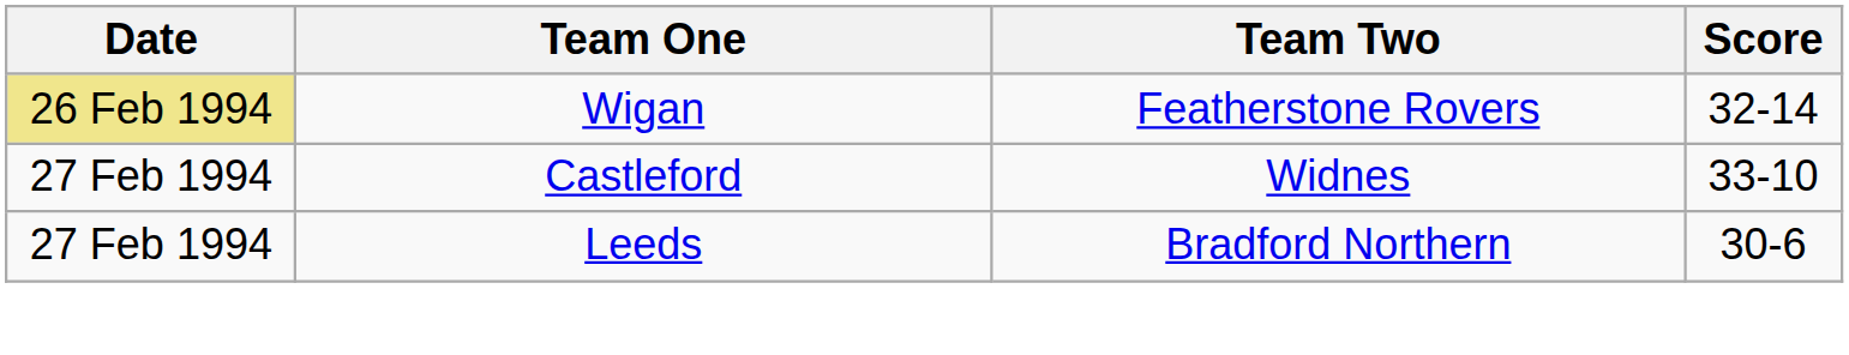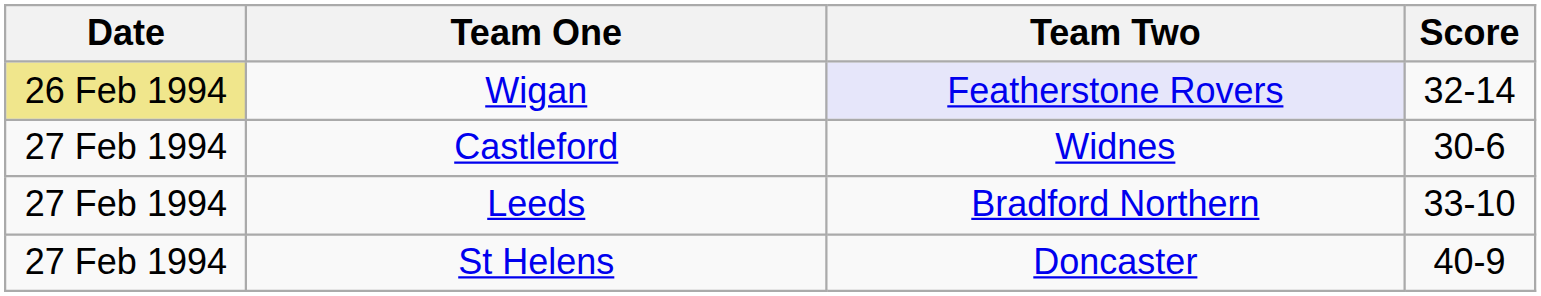 <table class="wikitable" style="text-align: center">
 <tr>
 <th width=100>Date</th>
 <th width=250>Team One</th>
 <th width=250>Team Two</th>
 <th width=50>Score</th>
 </tr>
 <tr>
 <td style="background: khaki;">26 Feb 1994</td>
 <td><a href='#'>Wigan</a></td>
-<td><a href='#'>Featherstone Rovers</a></td>
+<td style="background: lavender;"><a href='#'>Featherstone Rovers</a></td>
 <td>32-14</td>
 </tr>
 <tr>
 <td>27 Feb 1994</td>
 <td><a href='#'>Castleford</a></td>
 <td><a href='#'>Widnes</a></td>
-<td>33-10</td>
+<td>30-6</td>
 </tr>
 <tr>
 <td>27 Feb 1994</td>
 <td><a href='#'>Leeds</a></td>
 <td><a href='#'>Bradford Northern</a></td>
-<td>30-6</td>
+<td>33-10</td>
+</tr>
+<tr>
+<td>27 Feb 1994</td>
+<td><a href='#'>St Helens</a></td>
+<td><a href='#'>Doncaster</a></td>
+<td>40-9</td>
 </tr>
 </table>
